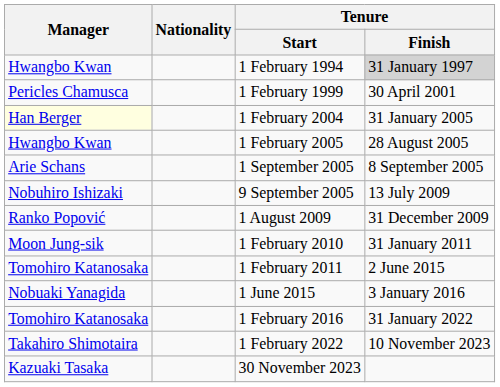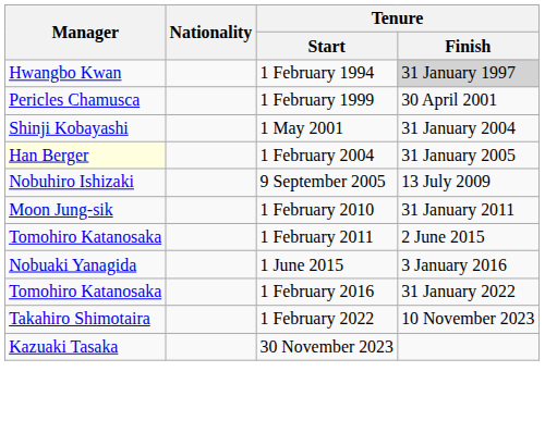 <table class="wikitable">
 <tr>
 <th rowspan="2">Manager</th>
 <th rowspan="2">Nationality</th>
 <th colspan="2">Tenure</th>
 </tr>
 <tr>
 <th>Start</th>
 <th>Finish</th>
 </tr>
 <tr>
 <td><a href='#'>Hwangbo Kwan</a></td>
 <td></td>
 <td>1 February 1994</td>
 <td style="background: lightgrey;">31 January 1997<br></td>
 </tr>
 <tr>
 <td><a href='#'>Pericles Chamusca</a></td>
 <td></td>
 <td>1 February 1999</td>
 <td>30 April 2001<br></td>
 </tr>
 <tr>
+<td><a href='#'>Shinji Kobayashi</a></td>
+<td></td>
+<td>1 May 2001</td>
+<td>31 January 2004<br></td>
+</tr>
+<tr>
 <td style="background: lightyellow;"><a href='#'>Han Berger</a></td>
 <td></td>
 <td>1 February 2004</td>
 <td>31 January 2005<br></td>
 </tr>
 <tr>
-<td><a href='#'>Hwangbo Kwan</a></td>
-<td></td>
-<td>1 February 2005</td>
-<td>28 August 2005<br></td>
-</tr>
-<tr>
-<td><a href='#'>Arie Schans</a></td>
-<td></td>
-<td>1 September 2005</td>
-<td>8 September 2005<br></td>
-</tr>
-<tr>
 <td><a href='#'>Nobuhiro Ishizaki</a></td>
 <td></td>
 <td>9 September 2005</td>
 <td>13 July 2009<br></td>
-</tr>
-<tr>
-<td><a href='#'>Ranko Popović</a></td>
-<td></td>
-<td>1 August 2009</td>
-<td>31 December 2009<br></td>
 </tr>
 <tr>
 <td><a href='#'>Moon Jung-sik</a></td>
 <td></td>
 <td>1 February 2010</td>
 <td>31 January 2011<br></td>
 </tr>
 <tr>
 <td><a href='#'>Tomohiro Katanosaka</a></td>
 <td></td>
 <td>1 February 2011</td>
 <td>2 June 2015<br></td>
 </tr>
 <tr>
 <td><a href='#'>Nobuaki Yanagida</a></td>
 <td></td>
 <td>1 June 2015</td>
 <td>3 January 2016<br></td>
 </tr>
 <tr>
 <td><a href='#'>Tomohiro Katanosaka</a></td>
 <td></td>
 <td>1 February 2016</td>
 <td>31 January 2022<br></td>
 </tr>
 <tr>
 <td><a href='#'>Takahiro Shimotaira</a></td>
 <td></td>
 <td>1 February 2022</td>
 <td>10 November 2023<br></td>
 </tr>
 <tr>
 <td><a href='#'>Kazuaki Tasaka</a></td>
 <td></td>
 <td>30 November 2023</td>
 <td><br></td>
 </tr>
 </table>
